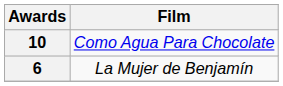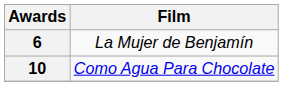 <table class="wikitable plainrowheaders" style="text-align:center;">
 <tr>
 <th scope="col" width="55">Awards</th>
 <th scope="col" align="center">Film</th>
 </tr>
 <tr>
+<th scope=row rowspan=1 style="text-align:center">6</th>
+<td><em>La Mujer de Benjamín</em></td>
+</tr>
+<tr>
 <th scope=row rowspan=1 style="text-align:center">10</th>
 <td><em><a href='#'>Como Agua Para Chocolate</a></em></td>
 </tr>
 <tr>
-<th scope=row rowspan=1 style="text-align:center">6</th>
-<td><em>La Mujer de Benjamín</em></td>
-</tr>
-<tr>
 </tr>
 </table>
